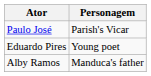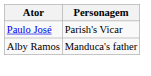 <table class="wikitable sortable">
 <tr>
 <th>Ator</th>
 <th>Personagem</th>
 </tr>
 <tr>
 <td><a href='#'>Paulo José</a></td>
 <td>Parish's Vicar</td>
 </tr>
 <tr>
-<td>Eduardo Pires</td>
-<td>Young poet</td>
-</tr>
-<tr>
 <td>Alby Ramos</td>
 <td>Manduca's father</td>
 </tr>
 </table>
